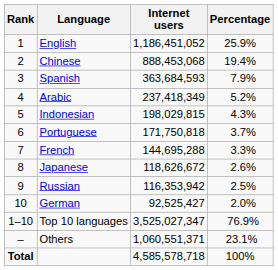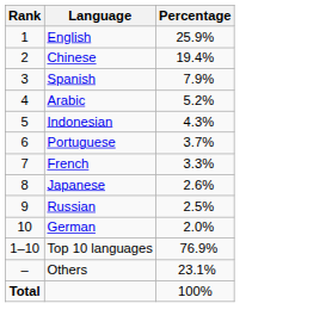 <table class="wikitable sortable">
 <tr>
 <th>Rank</th>
 <th>Language</th>
-<th>Internet<br>users</th>
 <th>Percentage</th>
 </tr>
 <tr>
 <td align=center>1</td>
 <td><a href='#'>English</a></td>
-<td align=right>1,186,451,052</td>
 <td align=center>25.9%</td>
 </tr>
 <tr>
 <td align=center>2</td>
 <td><a href='#'>Chinese</a></td>
-<td align=right>888,453,068</td>
 <td align=center>19.4%</td>
 </tr>
 <tr>
 <td align=center>3</td>
 <td><a href='#'>Spanish</a></td>
-<td align=right>363,684,593</td>
 <td align=center>  7.9%</td>
 </tr>
 <tr>
 <td align="center">4</td>
 <td><a href='#'>Arabic</a></td>
-<td align="right">237,418,349</td>
 <td align="center">  5.2%</td>
 </tr>
 <tr>
 <td align="center">5</td>
 <td><a href='#'>Indonesian</a></td>
-<td align="right">198,029,815</td>
 <td align="center">  4.3%</td>
 </tr>
 <tr>
 <td align="center">6</td>
 <td><a href='#'>Portuguese</a></td>
-<td align="right">171,750,818</td>
 <td align="center">  3.7%</td>
 </tr>
 <tr>
 <td align="center">7</td>
 <td><a href='#'>French</a></td>
-<td align="right">144,695,288</td>
 <td align="center">  3.3%</td>
 </tr>
 <tr>
 <td align=center>8</td>
 <td><a href='#'>Japanese</a></td>
-<td align=right>118,626,672</td>
 <td align=center>  2.6%</td>
 </tr>
 <tr>
 <td align=center>9</td>
 <td><a href='#'>Russian</a></td>
-<td align=right>116,353,942</td>
 <td align=center>  2.5%</td>
 </tr>
 <tr>
 <td align=center>10</td>
 <td><a href='#'>German</a></td>
-<td align=right>92,525,427</td>
 <td align=center>  2.0%</td>
 </tr>
 <tr>
 <td align=center>1–10</td>
 <td>Top 10 languages</td>
-<td align=right>3,525,027,347</td>
 <td align=center>  76.9%</td>
 </tr>
 <tr>
 <td align=center>–</td>
 <td>Others</td>
-<td align=right>1,060,551,371</td>
 <td align="center"> 23.1%</td>
 </tr>
 <tr>
 <td align=center><strong>Total</strong></td>
 <td></td>
-<td align=right>4,585,578,718</td>
 <td align=center>100%</td>
 </tr>
 </table>
